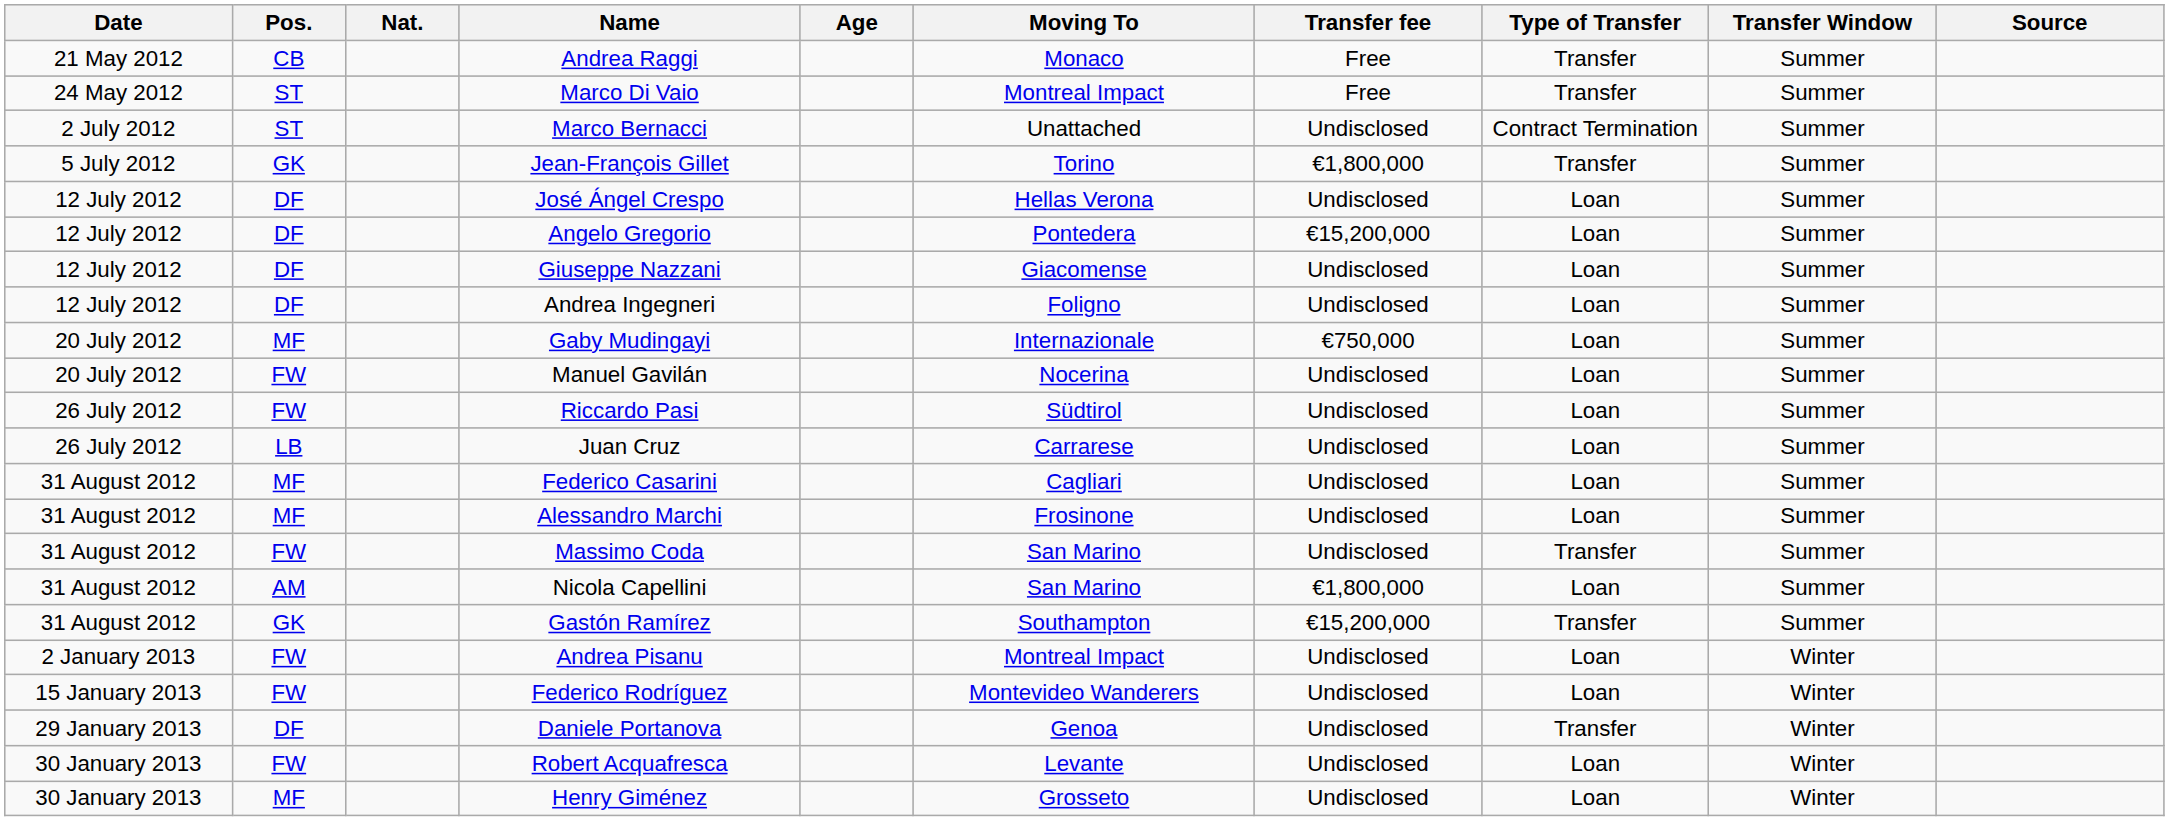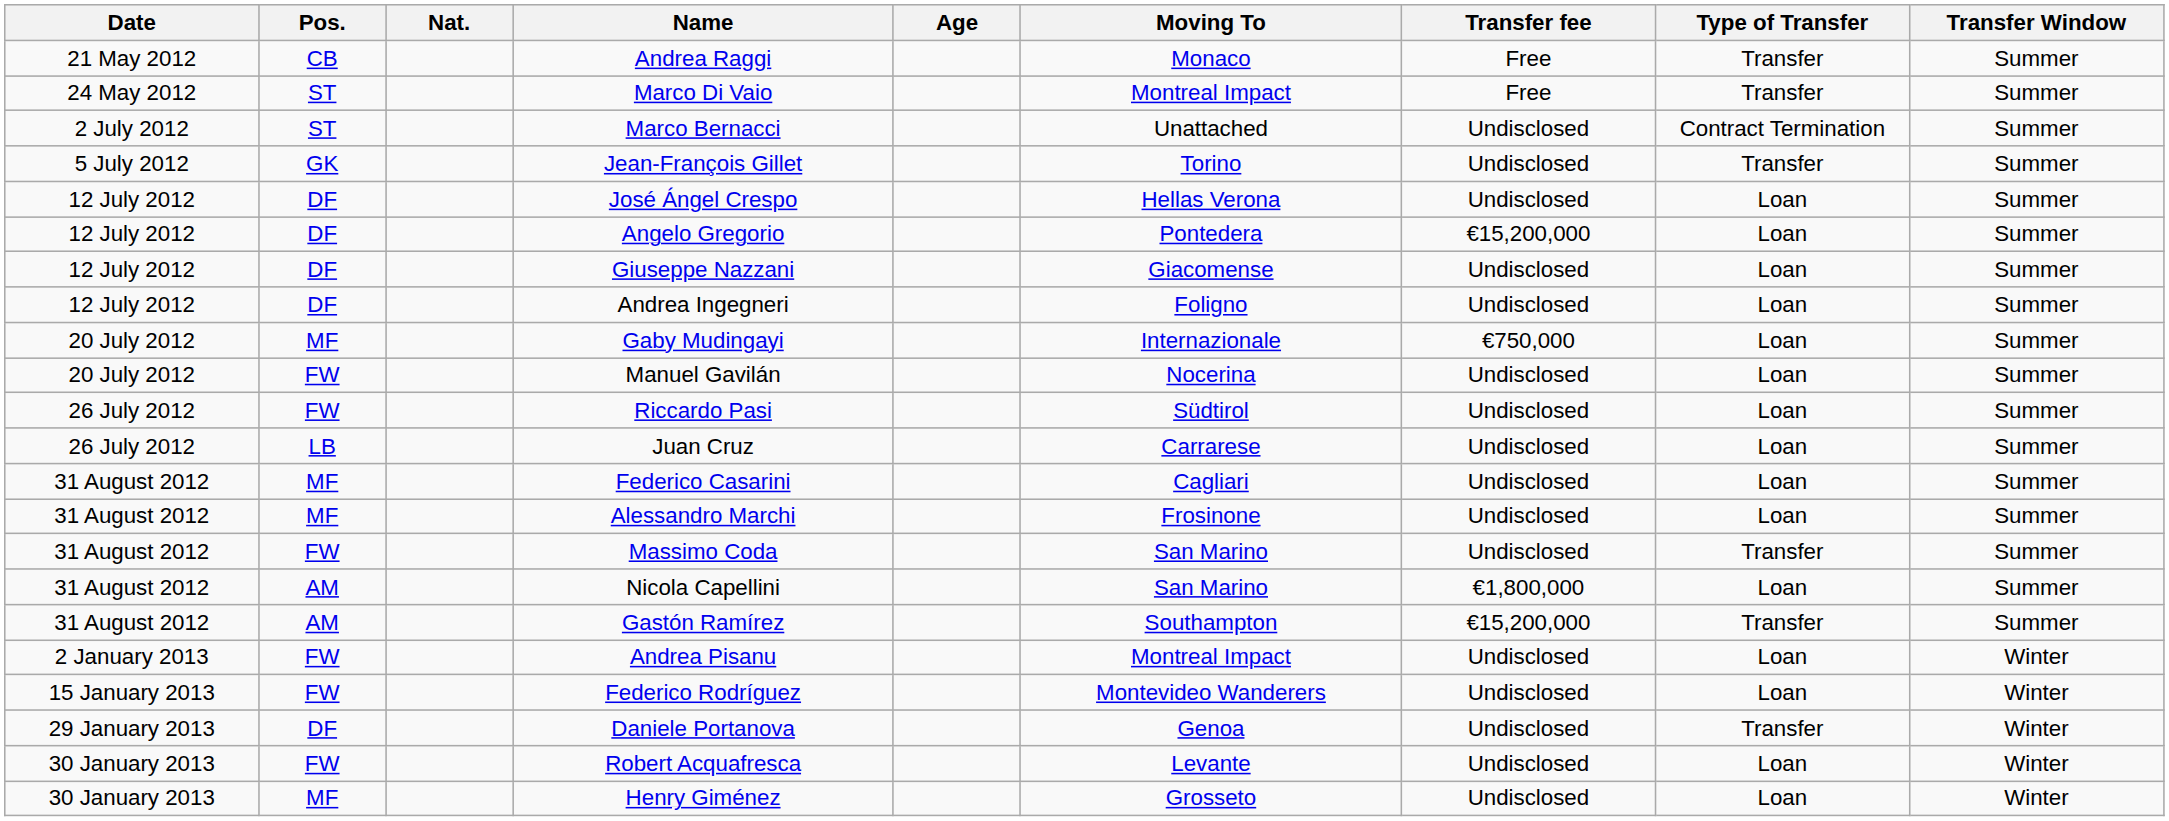 <table class = "wikitable sortable" style = "font-size: 90%; text-align: center;">
 <tr>
 <th width = "10%">Date</th>
 <th width = "5%">Pos.</th>
 <th width = "5%">Nat.</th>
 <th width = "15%">Name</th>
 <th width = "5%">Age</th>
 <th width = "15%">Moving To</th>
 <th width = "10%">Transfer fee</th>
 <th width = "10%">Type of Transfer</th>
 <th width = "10%">Transfer Window</th>
-<th width = "10%">Source</th>
 </tr>
 <tr>
 <td>21 May 2012</td>
 <td><a href='#'>CB</a></td>
 <td></td>
 <td><a href='#'>Andrea Raggi</a></td>
 <td></td>
 <td> <a href='#'>Monaco</a></td>
 <td>Free</td>
 <td>Transfer</td>
 <td>Summer</td>
-<td></td>
 </tr>
 <tr>
 <td>24 May 2012</td>
 <td><a href='#'>ST</a></td>
 <td></td>
 <td><a href='#'>Marco Di Vaio</a></td>
 <td></td>
 <td> <a href='#'>Montreal Impact</a></td>
 <td>Free</td>
 <td>Transfer</td>
 <td>Summer</td>
-<td></td>
 </tr>
 <tr>
 <td>2 July 2012</td>
 <td><a href='#'>ST</a></td>
 <td></td>
 <td><a href='#'>Marco Bernacci</a></td>
 <td></td>
 <td>Unattached</td>
 <td>Undisclosed</td>
 <td>Contract Termination</td>
 <td>Summer</td>
-<td></td>
 </tr>
 <tr>
 <td>5 July 2012</td>
 <td><a href='#'>GK</a></td>
 <td></td>
 <td><a href='#'>Jean-François Gillet</a></td>
 <td></td>
 <td><a href='#'>Torino</a></td>
-<td>€1,800,000</td>
+<td>Undisclosed</td>
 <td>Transfer</td>
 <td>Summer</td>
-<td></td>
 </tr>
 <tr>
 <td>12 July 2012</td>
 <td><a href='#'>DF</a></td>
 <td></td>
 <td><a href='#'>José Ángel Crespo</a></td>
 <td></td>
 <td><a href='#'>Hellas Verona</a></td>
 <td>Undisclosed</td>
 <td>Loan</td>
 <td>Summer</td>
-<td></td>
 </tr>
 <tr>
 <td>12 July 2012</td>
 <td><a href='#'>DF</a></td>
 <td></td>
 <td><a href='#'>Angelo Gregorio</a></td>
 <td></td>
 <td><a href='#'>Pontedera</a></td>
 <td>€15,200,000</td>
 <td>Loan</td>
 <td>Summer</td>
-<td></td>
 </tr>
 <tr>
 <td>12 July 2012</td>
 <td><a href='#'>DF</a></td>
 <td></td>
 <td><a href='#'>Giuseppe Nazzani</a></td>
 <td></td>
 <td><a href='#'>Giacomense</a></td>
 <td>Undisclosed</td>
 <td>Loan</td>
 <td>Summer</td>
-<td></td>
 </tr>
 <tr>
 <td>12 July 2012</td>
 <td><a href='#'>DF</a></td>
 <td></td>
 <td>Andrea Ingegneri</td>
 <td></td>
 <td><a href='#'>Foligno</a></td>
 <td>Undisclosed</td>
 <td>Loan</td>
 <td>Summer</td>
-<td></td>
 </tr>
 <tr>
 <td>20 July 2012</td>
 <td><a href='#'>MF</a></td>
 <td></td>
 <td><a href='#'>Gaby Mudingayi</a></td>
 <td></td>
 <td><a href='#'>Internazionale</a></td>
 <td>€750,000</td>
 <td>Loan</td>
 <td>Summer</td>
-<td></td>
 </tr>
 <tr>
 <td>20 July 2012</td>
 <td><a href='#'>FW</a></td>
 <td></td>
 <td>Manuel Gavilán</td>
 <td></td>
 <td><a href='#'>Nocerina</a></td>
 <td>Undisclosed</td>
 <td>Loan</td>
 <td>Summer</td>
-<td></td>
 </tr>
 <tr>
 <td>26 July 2012</td>
 <td><a href='#'>FW</a></td>
 <td></td>
 <td><a href='#'>Riccardo Pasi</a></td>
 <td></td>
 <td><a href='#'>Südtirol</a></td>
 <td>Undisclosed</td>
 <td>Loan</td>
 <td>Summer</td>
-<td></td>
 </tr>
 <tr>
 <td>26 July 2012</td>
 <td><a href='#'>LB</a></td>
 <td></td>
 <td>Juan Cruz</td>
 <td></td>
 <td><a href='#'>Carrarese</a></td>
 <td>Undisclosed</td>
 <td>Loan</td>
 <td>Summer</td>
-<td></td>
 </tr>
 <tr>
 <td>31 August 2012</td>
 <td><a href='#'>MF</a></td>
 <td></td>
 <td><a href='#'>Federico Casarini</a></td>
 <td></td>
 <td><a href='#'>Cagliari</a></td>
 <td>Undisclosed</td>
 <td>Loan</td>
 <td>Summer</td>
-<td></td>
 </tr>
 <tr>
 <td>31 August 2012</td>
 <td><a href='#'>MF</a></td>
 <td></td>
 <td><a href='#'>Alessandro Marchi</a></td>
 <td></td>
 <td><a href='#'>Frosinone</a></td>
 <td>Undisclosed</td>
 <td>Loan</td>
 <td>Summer</td>
-<td></td>
 </tr>
 <tr>
 <td>31 August 2012</td>
 <td><a href='#'>FW</a></td>
 <td></td>
 <td><a href='#'>Massimo Coda</a></td>
 <td></td>
 <td><a href='#'>San Marino</a></td>
 <td>Undisclosed</td>
 <td>Transfer</td>
 <td>Summer</td>
-<td></td>
 </tr>
 <tr>
 <td>31 August 2012</td>
 <td><a href='#'>AM</a></td>
 <td></td>
 <td>Nicola Capellini</td>
 <td></td>
 <td><a href='#'>San Marino</a></td>
 <td>€1,800,000</td>
 <td>Loan</td>
 <td>Summer</td>
-<td></td>
 </tr>
 <tr>
 <td>31 August 2012</td>
-<td><a href='#'>GK</a></td>
+<td><a href='#'>AM</a></td>
 <td></td>
 <td><a href='#'>Gastón Ramírez</a></td>
 <td></td>
 <td> <a href='#'>Southampton</a></td>
 <td>€15,200,000</td>
 <td>Transfer</td>
 <td>Summer</td>
-<td></td>
 </tr>
 <tr>
 <td>2 January 2013</td>
 <td><a href='#'>FW</a></td>
 <td></td>
 <td><a href='#'>Andrea Pisanu</a></td>
 <td></td>
 <td> <a href='#'>Montreal Impact</a></td>
 <td>Undisclosed</td>
 <td>Loan</td>
 <td>Winter</td>
-<td></td>
 </tr>
 <tr>
 <td>15 January 2013</td>
 <td><a href='#'>FW</a></td>
 <td></td>
 <td><a href='#'>Federico Rodríguez</a></td>
 <td></td>
 <td> <a href='#'>Montevideo Wanderers</a></td>
 <td>Undisclosed</td>
 <td>Loan</td>
 <td>Winter</td>
-<td></td>
 </tr>
 <tr>
 <td>29 January 2013</td>
 <td><a href='#'>DF</a></td>
 <td></td>
 <td><a href='#'>Daniele Portanova</a></td>
 <td></td>
 <td><a href='#'>Genoa</a></td>
 <td>Undisclosed</td>
 <td>Transfer</td>
 <td>Winter</td>
-<td></td>
 </tr>
 <tr>
 <td>30 January 2013</td>
 <td><a href='#'>FW</a></td>
 <td></td>
 <td><a href='#'>Robert Acquafresca</a></td>
 <td></td>
 <td> <a href='#'>Levante</a></td>
 <td>Undisclosed</td>
 <td>Loan</td>
 <td>Winter</td>
-<td></td>
 </tr>
 <tr>
 <td>30 January 2013</td>
 <td><a href='#'>MF</a></td>
 <td></td>
 <td><a href='#'>Henry Giménez</a></td>
 <td></td>
 <td><a href='#'>Grosseto</a></td>
 <td>Undisclosed</td>
 <td>Loan</td>
 <td>Winter</td>
-<td></td>
 </tr>
 </table>
